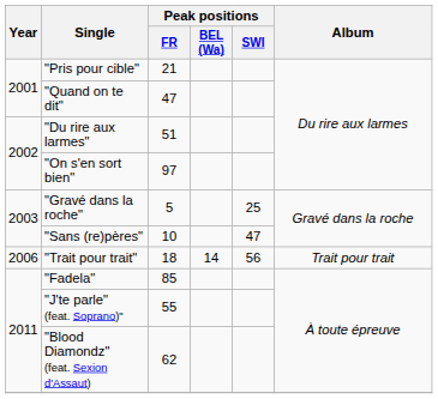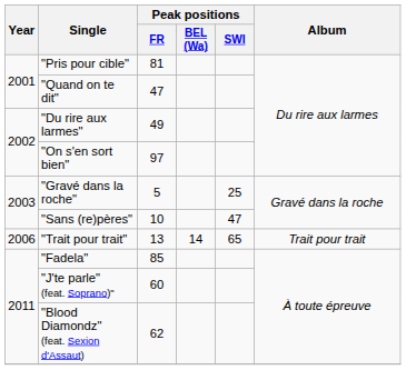 <table class="wikitable">
 <tr>
 <th align="center" rowspan="2" width="10">Year</th>
 <th align="center" rowspan="2" width="120">Single</th>
 <th align="center" colspan="3" width="30">Peak positions</th>
 <th align="center" rowspan="2" width="180">Album</th>
 </tr>
 <tr>
 <th scope="col" style="width:3em;font-size:90%;"><a href='#'>FR</a><br></th>
 <th scope="col" style="width:3em;font-size:90%;"><a href='#'>BEL <br>(Wa)</a><br></th>
 <th scope="col" style="width:3em;font-size:90%;"><a href='#'>SWI</a><br></th>
 </tr>
 <tr>
 <td align="center" rowspan="2">2001</td>
 <td>"Pris pour cible"</td>
-<td align="center">21</td>
+<td align="center">81</td>
 <td align="center"></td>
 <td align="center"></td>
 <td align="center" rowspan=4><em>Du rire aux larmes</em></td>
 </tr>
 <tr>
 <td>"Quand on te dit"</td>
 <td align="center">47</td>
 <td align="center"></td>
 <td align="center"></td>
 </tr>
 <tr>
 <td align="center" rowspan="2">2002</td>
 <td>"Du rire aux larmes"</td>
-<td align="center">51</td>
+<td align="center">49</td>
 <td align="center"></td>
 <td align="center"></td>
 </tr>
 <tr>
 <td>"On s'en sort bien"</td>
 <td align="center">97</td>
 <td align="center"></td>
 <td align="center"></td>
 </tr>
 <tr>
 <td align="center" rowspan="2">2003</td>
 <td>"Gravé dans la roche"</td>
 <td align="center">5</td>
 <td align="center"></td>
 <td align="center">25</td>
 <td align="center" rowspan=2><em>Gravé dans la roche</em></td>
 </tr>
 <tr>
 <td>"Sans (re)pères"</td>
 <td align="center">10</td>
 <td align="center"></td>
 <td align="center">47</td>
 </tr>
 <tr>
 <td align="center" rowspan="1">2006</td>
 <td>"Trait pour trait"</td>
-<td align="center">18</td>
+<td align="center">13</td>
 <td align="center">14</td>
-<td align="center">56</td>
+<td align="center">65</td>
 <td align="center"><em>Trait pour trait</em></td>
 </tr>
 <tr>
 <td align="center" rowspan="3">2011</td>
 <td>"Fadela"</td>
 <td align="center">85</td>
 <td align="center"></td>
 <td align="center"></td>
 <td align="center" rowspan=3><em>À toute épreuve</em></td>
 </tr>
 <tr>
 <td>"J'te parle" <br><small>(feat. <a href='#'>Soprano</a>)"</small></td>
-<td align="center">55</td>
+<td align="center">60</td>
 <td align="center"></td>
 <td align="center"></td>
 </tr>
 <tr>
 <td>"Blood Diamondz" <br><small>(feat. <a href='#'>Sexion d'Assaut</a>)</small></td>
 <td align="center">62</td>
 <td align="center"></td>
 <td align="center"></td>
 </tr>
 <tr>
 </tr>
 </table>
